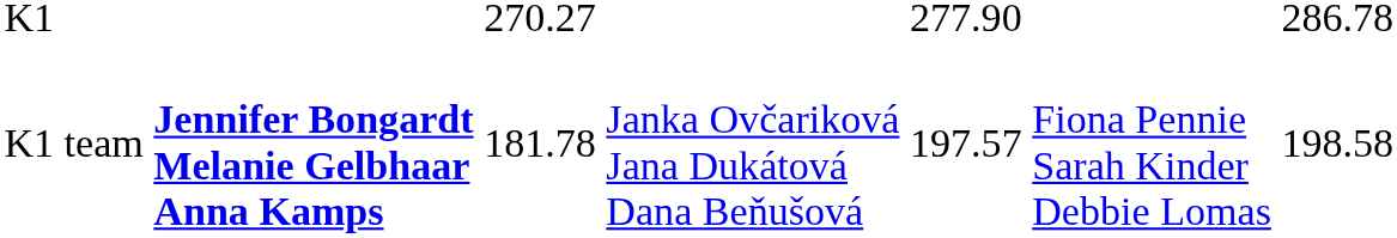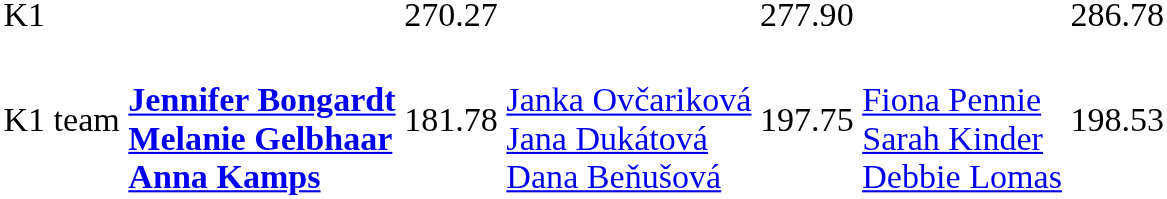 <table>
 <tr>
 <td>K1</td>
 <td></td>
 <td>270.27</td>
 <td></td>
 <td>277.90</td>
 <td></td>
 <td>286.78</td>
 </tr>
 <tr>
 <td>K1 team</td>
 <td><strong><br><a href='#'>Jennifer Bongardt</a><br><a href='#'>Melanie Gelbhaar</a><br><a href='#'>Anna Kamps</a></strong></td>
 <td>181.78</td>
 <td><br><a href='#'>Janka Ovčariková</a><br><a href='#'>Jana Dukátová</a><br><a href='#'>Dana Beňušová</a></td>
-<td>197.57</td>
+<td>197.75</td>
 <td><br><a href='#'>Fiona Pennie</a><br><a href='#'>Sarah Kinder</a><br><a href='#'>Debbie Lomas</a></td>
-<td>198.58</td>
+<td>198.53</td>
 </tr>
 </table>
